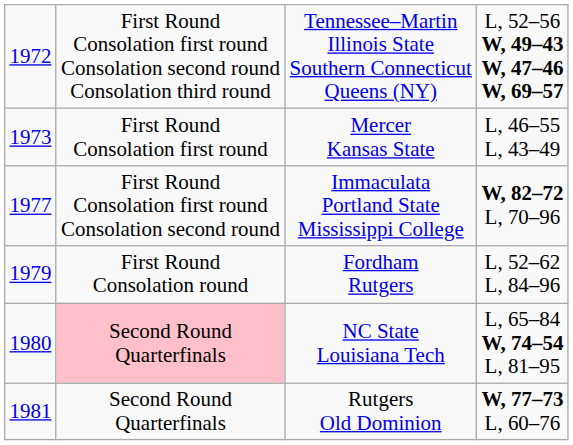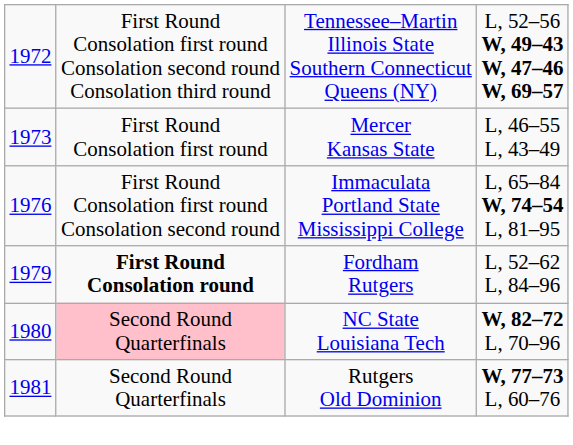 <table class="wikitable">
 <tr align="center">
 <td><a href='#'>1972</a></td>
 <td>First Round<br>Consolation first round<br>Consolation second round<br>Consolation third round</td>
 <td><a href='#'>Tennessee–Martin</a><br><a href='#'>Illinois State</a><br><a href='#'>Southern Connecticut</a><br><a href='#'>Queens (NY)</a></td>
 <td>L, 52–56<br><strong>W, 49–43</strong><br><strong>W, 47–46</strong><br><strong>W, 69–57</strong></td>
 </tr>
 <tr align="center">
 <td><a href='#'>1973</a></td>
 <td>First Round<br>Consolation first round</td>
 <td><a href='#'>Mercer</a><br><a href='#'>Kansas State</a></td>
 <td>L, 46–55<br>L, 43–49</td>
 </tr>
 <tr align="center">
-<td><a href='#'>1977</a></td>
+<td><a href='#'>1976</a></td>
 <td>First Round<br>Consolation first round<br>Consolation second round</td>
 <td><a href='#'>Immaculata</a><br><a href='#'>Portland State</a><br><a href='#'>Mississippi College</a></td>
-<td><strong>W, 82–72</strong><br>L, 70–96</td>
+<td>L, 65–84<br><strong>W, 74–54</strong><br>L, 81–95</td>
 </tr>
 <tr align="center">
 <td><a href='#'>1979</a></td>
-<td>First Round<br>Consolation round</td>
+<td><strong>First Round<br>Consolation round</strong></td>
 <td><a href='#'>Fordham</a><br><a href='#'>Rutgers</a></td>
 <td>L, 52–62<br>L, 84–96</td>
 </tr>
 <tr align="center">
 <td><a href='#'>1980</a></td>
 <td style="background: pink;">Second Round<br>Quarterfinals</td>
 <td><a href='#'>NC State</a><br><a href='#'>Louisiana Tech</a></td>
-<td>L, 65–84<br><strong>W, 74–54</strong><br>L, 81–95</td>
+<td><strong>W, 82–72</strong><br>L, 70–96</td>
 </tr>
 <tr align="center">
 <td><a href='#'>1981</a></td>
 <td>Second Round<br>Quarterfinals</td>
 <td>Rutgers<br><a href='#'>Old Dominion</a></td>
 <td><strong>W, 77–73</strong><br>L, 60–76</td>
 </tr>
 </table>
